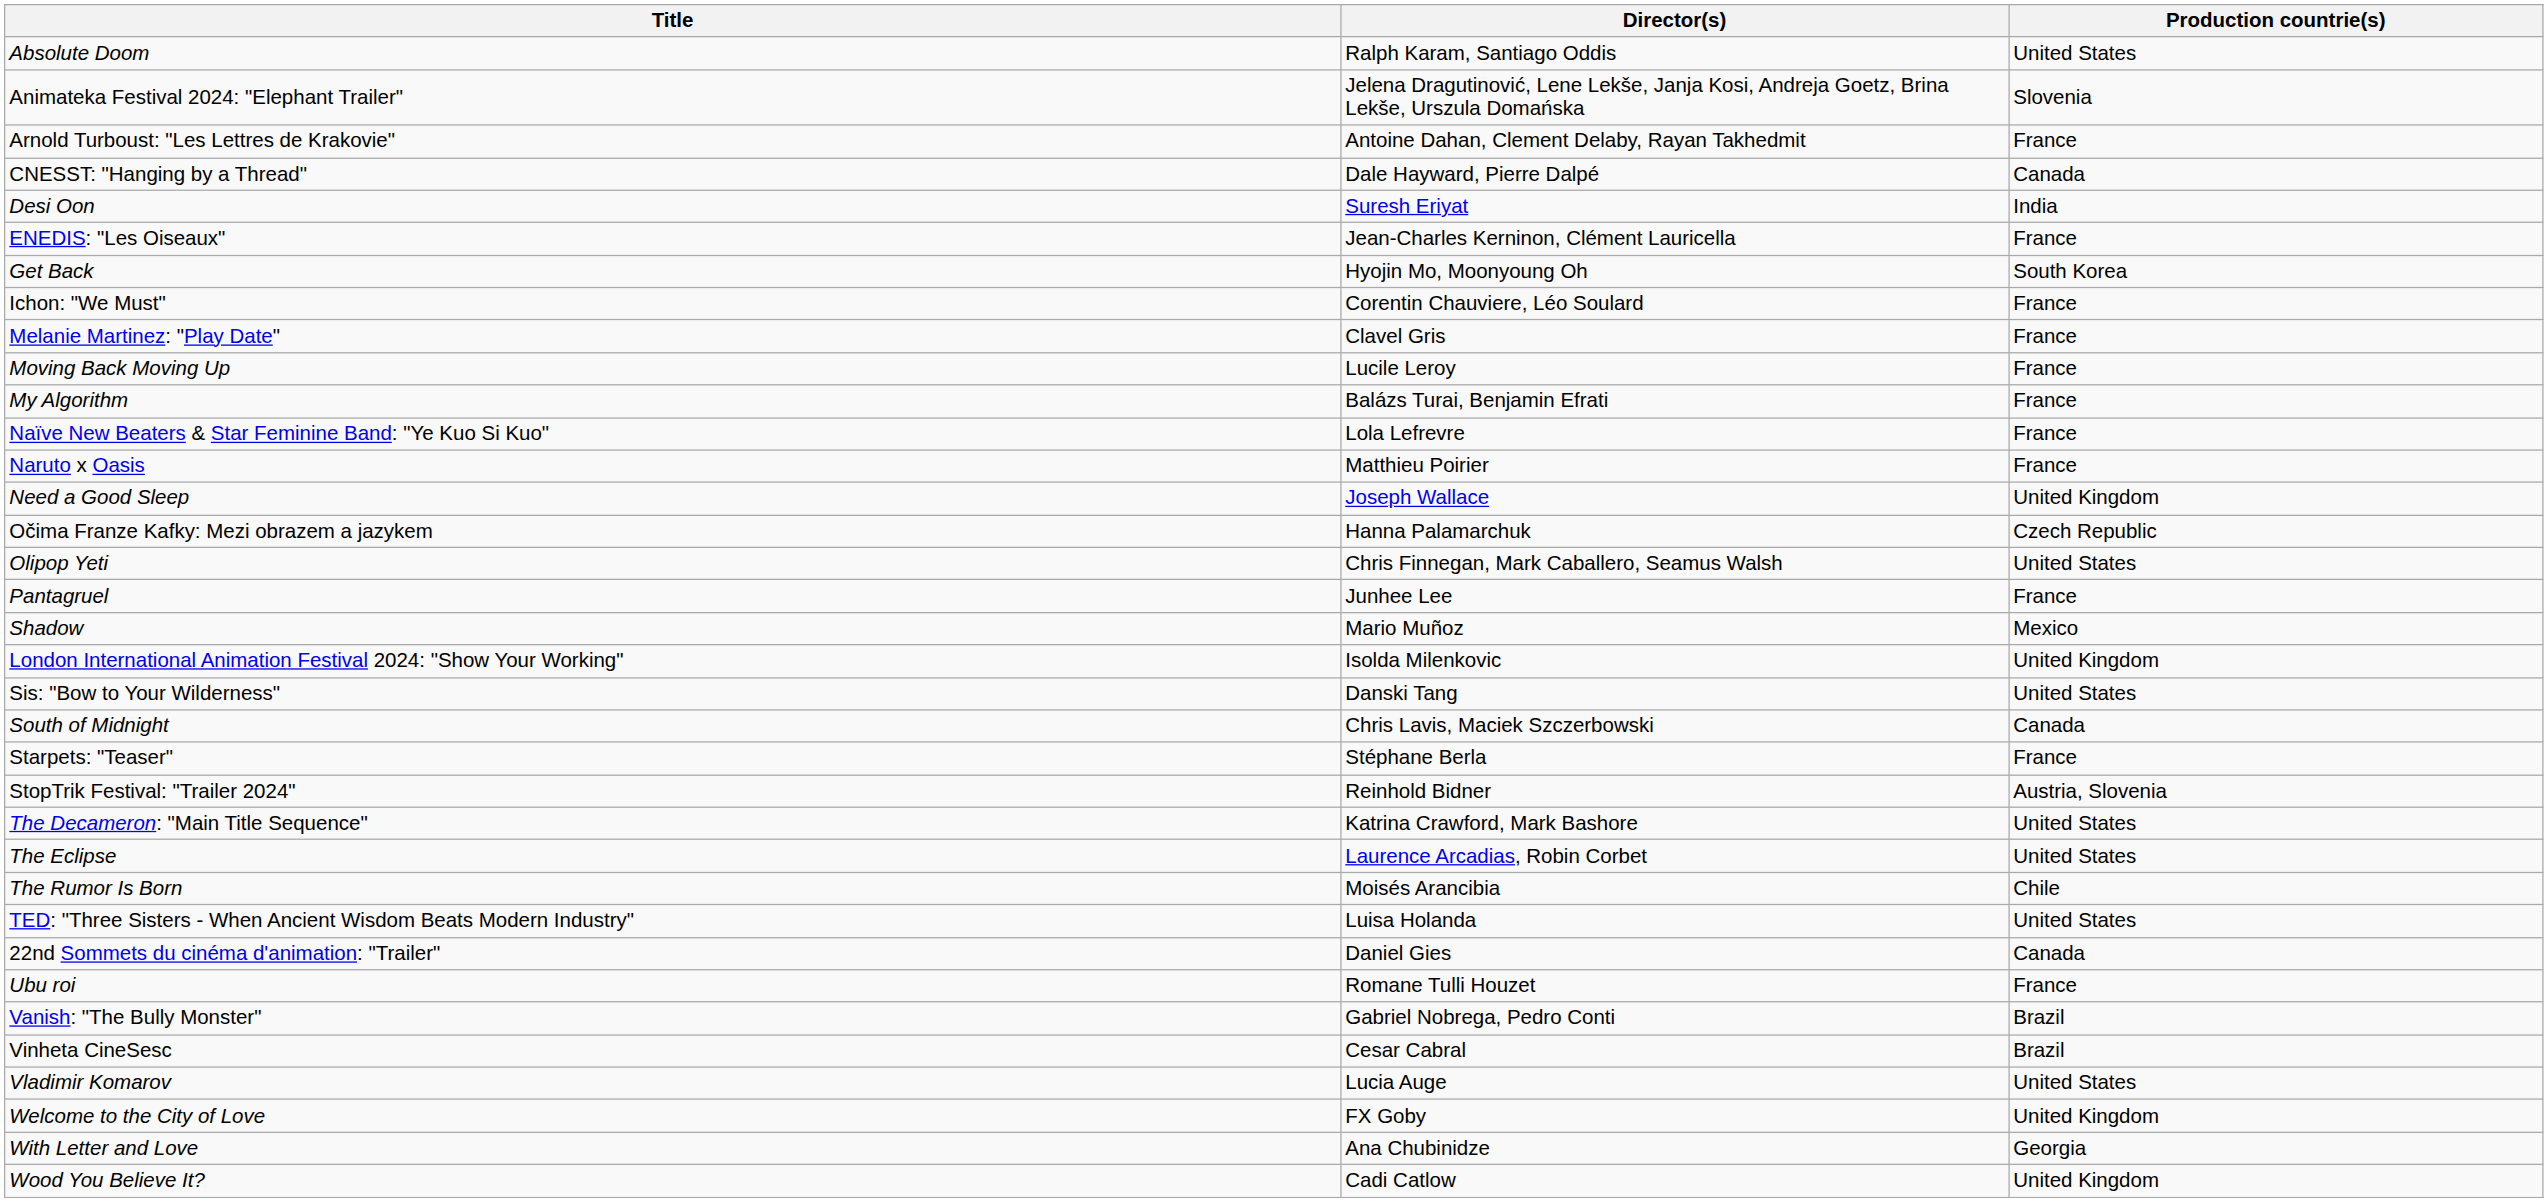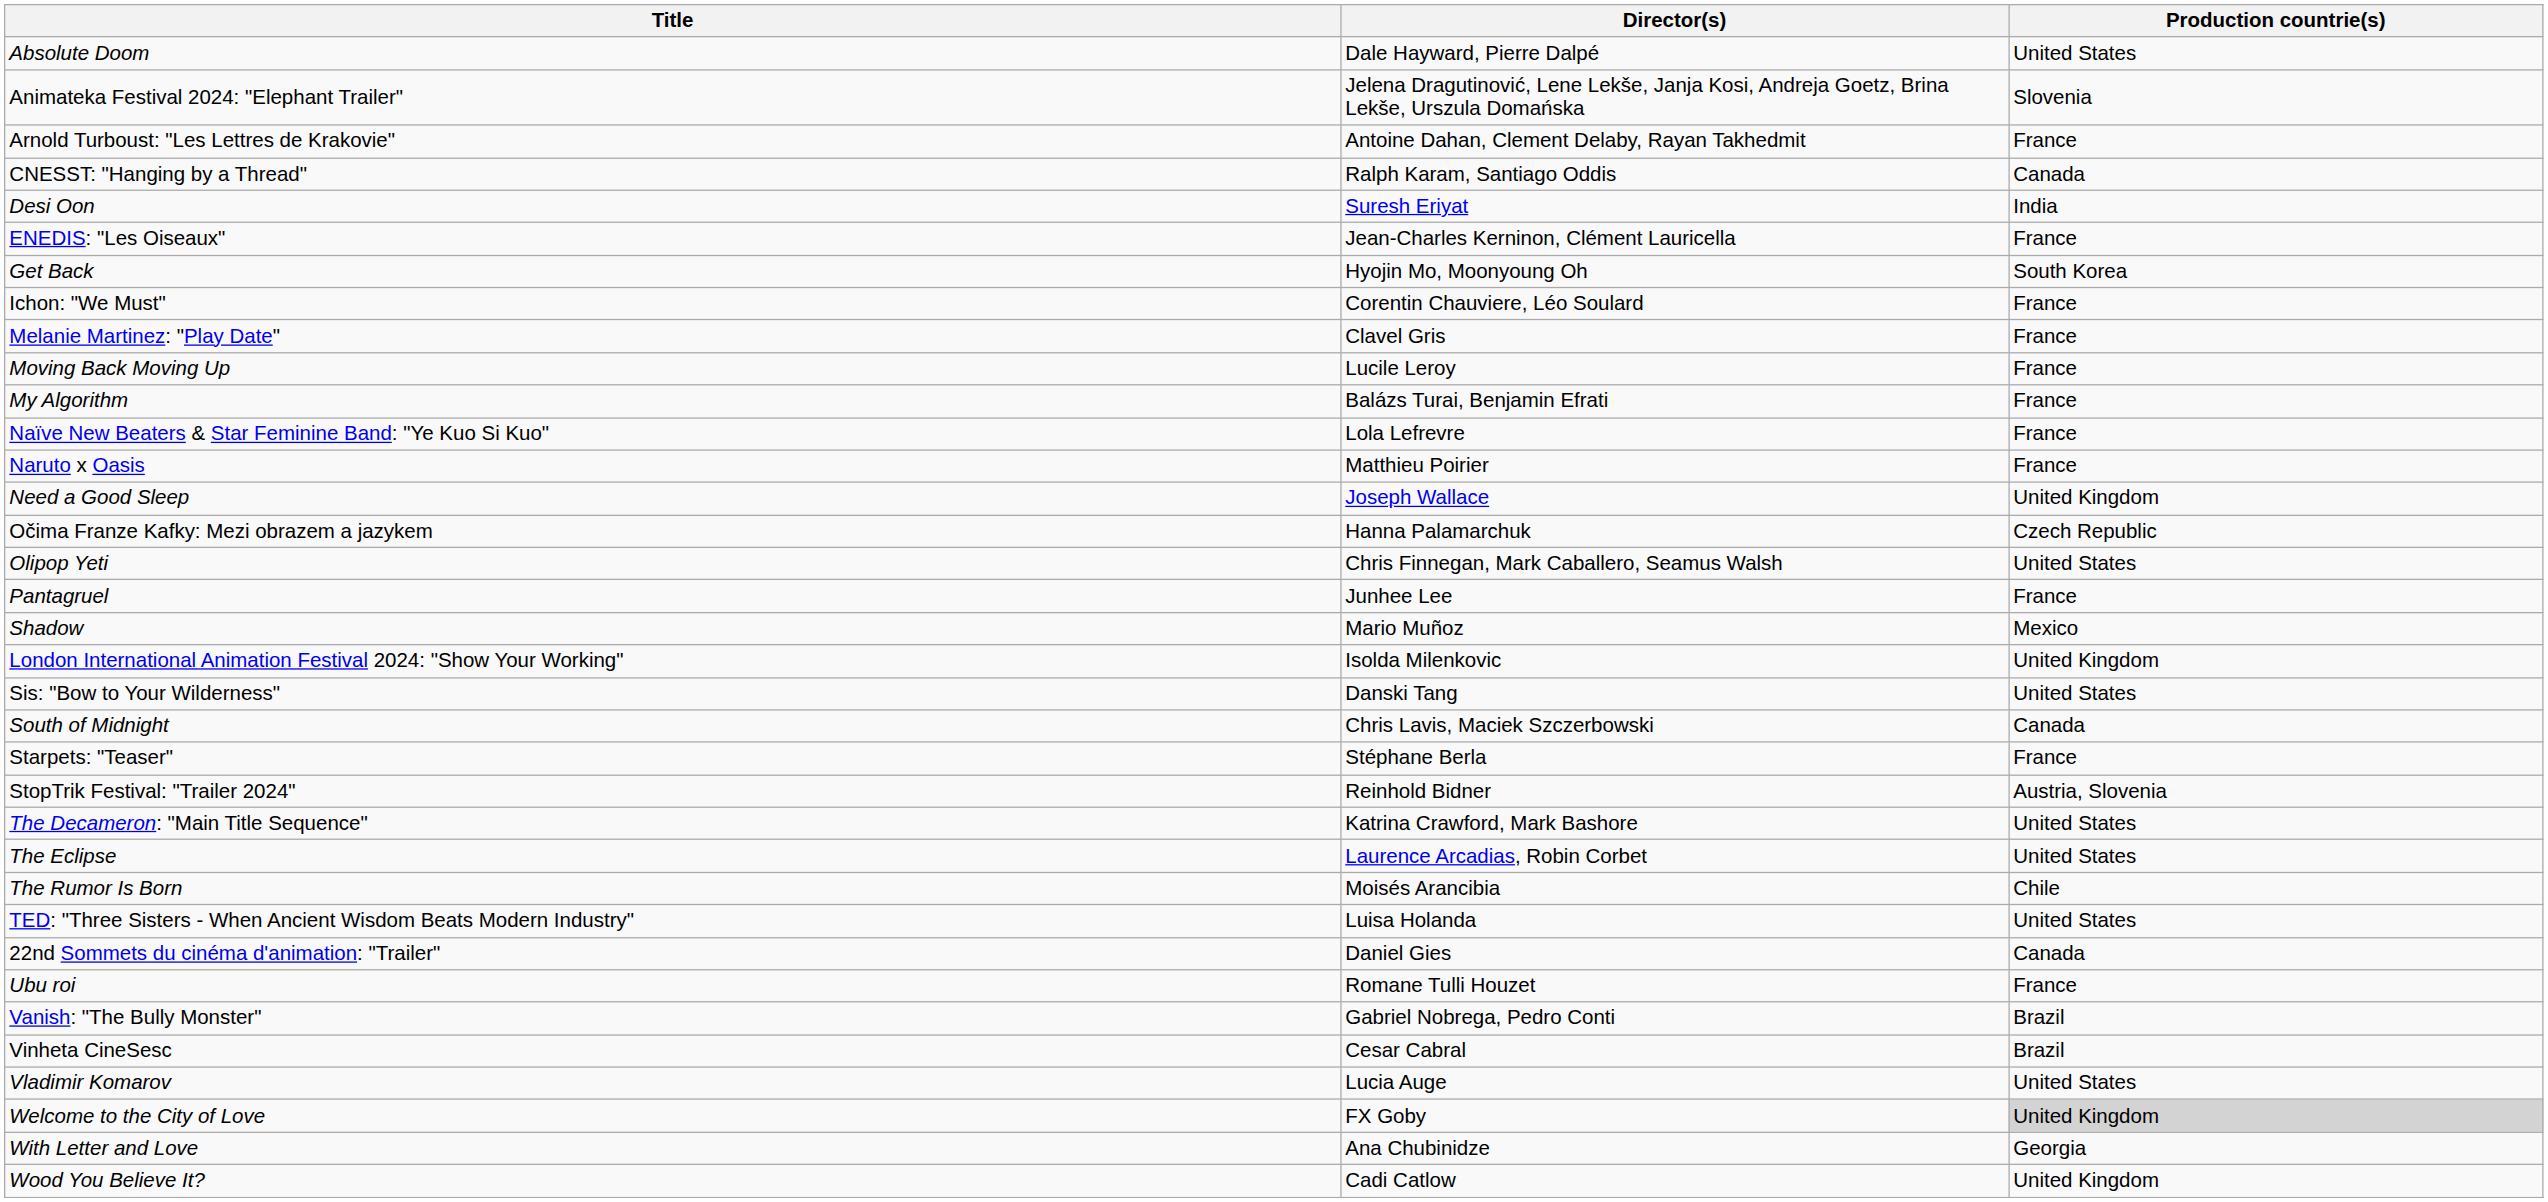 <table class="wikitable" style="width:100%; margin-bottom:4px">
 <tr>
 <th scope="col" width="50%">Title</th>
 <th scope="col" width="25%">Director(s)</th>
 <th scope="col" width="20%">Production countrie(s)</th>
 </tr>
 <tr>
 <td><em>Absolute Doom</em></td>
-<td>Ralph Karam, Santiago Oddis</td>
+<td>Dale Hayward, Pierre Dalpé</td>
 <td>United States</td>
 </tr>
 <tr>
 <td>Animateka Festival 2024: "Elephant Trailer"</td>
 <td>Jelena Dragutinović, Lene Lekše, Janja Kosi, Andreja Goetz, Brina Lekše, Urszula Domańska</td>
 <td>Slovenia</td>
 </tr>
 <tr>
 <td>Arnold Turboust: "Les Lettres de Krakovie"</td>
 <td>Antoine Dahan, Clement Delaby, Rayan Takhedmit</td>
 <td>France</td>
 </tr>
 <tr>
 <td>CNESST: "Hanging by a Thread"</td>
-<td>Dale Hayward, Pierre Dalpé</td>
+<td>Ralph Karam, Santiago Oddis</td>
 <td>Canada</td>
 </tr>
 <tr>
 <td><em>Desi Oon</em></td>
 <td><a href='#'>Suresh Eriyat</a></td>
 <td>India</td>
 </tr>
 <tr>
 <td><a href='#'>ENEDIS</a>: "Les Oiseaux"</td>
 <td>Jean-Charles Kerninon, Clément Lauricella</td>
 <td>France</td>
 </tr>
 <tr>
 <td><em>Get Back</em></td>
 <td>Hyojin Mo, Moonyoung Oh</td>
 <td>South Korea</td>
 </tr>
 <tr>
 <td>Ichon: "We Must"</td>
 <td>Corentin Chauviere, Léo Soulard</td>
 <td>France</td>
 </tr>
 <tr>
 <td><a href='#'>Melanie Martinez</a>: "<a href='#'>Play Date</a>"</td>
 <td>Clavel Gris</td>
 <td>France</td>
 </tr>
 <tr>
 <td><em>Moving Back Moving Up</em></td>
 <td>Lucile Leroy</td>
 <td>France</td>
 </tr>
 <tr>
 <td><em>My Algorithm</em></td>
 <td>Balázs Turai, Benjamin Efrati</td>
 <td>France</td>
 </tr>
 <tr>
 <td><a href='#'>Naïve New Beaters</a> & <a href='#'>Star Feminine Band</a>: "Ye Kuo Si Kuo"</td>
 <td>Lola Lefrevre</td>
 <td>France</td>
 </tr>
 <tr>
 <td><a href='#'>Naruto</a> x <a href='#'>Oasis</a></td>
 <td>Matthieu Poirier</td>
 <td>France</td>
 </tr>
 <tr>
 <td><em>Need a Good Sleep</em></td>
 <td><a href='#'>Joseph Wallace</a></td>
 <td>United Kingdom</td>
 </tr>
 <tr>
 <td>Očima Franze Kafky: Mezi obrazem a jazykem</td>
 <td>Hanna Palamarchuk</td>
 <td>Czech Republic</td>
 </tr>
 <tr>
 <td><em>Olipop Yeti</em></td>
 <td>Chris Finnegan, Mark Caballero, Seamus Walsh</td>
 <td>United States</td>
 </tr>
 <tr>
 <td><em>Pantagruel</em></td>
 <td>Junhee Lee</td>
 <td>France</td>
 </tr>
 <tr>
 <td><em>Shadow</em></td>
 <td>Mario Muñoz</td>
 <td>Mexico</td>
 </tr>
 <tr>
 <td><a href='#'>London International Animation Festival</a> 2024: "Show Your Working"</td>
 <td>Isolda Milenkovic</td>
 <td>United Kingdom</td>
 </tr>
 <tr>
 <td>Sis: "Bow to Your Wilderness"</td>
 <td>Danski Tang</td>
 <td>United States</td>
 </tr>
 <tr>
 <td><em>South of Midnight</em></td>
 <td>Chris Lavis, Maciek Szczerbowski</td>
 <td>Canada</td>
 </tr>
 <tr>
 <td>Starpets: "Teaser"</td>
 <td>Stéphane Berla</td>
 <td>France</td>
 </tr>
 <tr>
 <td>StopTrik Festival: "Trailer 2024"</td>
 <td>Reinhold Bidner</td>
 <td>Austria, Slovenia</td>
 </tr>
 <tr>
 <td><em><a href='#'>The Decameron</a></em>: "Main Title Sequence"</td>
 <td>Katrina Crawford, Mark Bashore</td>
 <td>United States</td>
 </tr>
 <tr>
 <td><em>The Eclipse</em></td>
 <td><a href='#'>Laurence Arcadias</a>, Robin Corbet</td>
 <td>United States</td>
 </tr>
 <tr>
 <td><em>The Rumor Is Born</em></td>
 <td>Moisés Arancibia</td>
 <td>Chile</td>
 </tr>
 <tr>
 <td><a href='#'>TED</a>: "Three Sisters - When Ancient Wisdom Beats Modern Industry"</td>
 <td>Luisa Holanda</td>
 <td>United States</td>
 </tr>
 <tr>
 <td>22nd <a href='#'>Sommets du cinéma d'animation</a>: "Trailer"</td>
 <td>Daniel Gies</td>
 <td>Canada</td>
 </tr>
 <tr>
 <td><em>Ubu roi</em></td>
 <td>Romane Tulli Houzet</td>
 <td>France</td>
 </tr>
 <tr>
 <td><a href='#'>Vanish</a>: "The Bully Monster"</td>
 <td>Gabriel Nobrega, Pedro Conti</td>
 <td>Brazil</td>
 </tr>
 <tr>
 <td>Vinheta CineSesc</td>
 <td>Cesar Cabral</td>
 <td>Brazil</td>
 </tr>
 <tr>
 <td><em>Vladimir Komarov</em></td>
 <td>Lucia Auge</td>
 <td>United States</td>
 </tr>
 <tr>
 <td><em>Welcome to the City of Love</em></td>
 <td>FX Goby</td>
-<td>United Kingdom</td>
+<td style="background: lightgrey;">United Kingdom</td>
 </tr>
 <tr>
 <td><em>With Letter and Love</em></td>
 <td>Ana Chubinidze</td>
 <td>Georgia</td>
 </tr>
 <tr>
 <td><em>Wood You Believe It?</em></td>
 <td>Cadi Catlow</td>
 <td>United Kingdom</td>
 </tr>
 <tr>
 </tr>
 </table>
